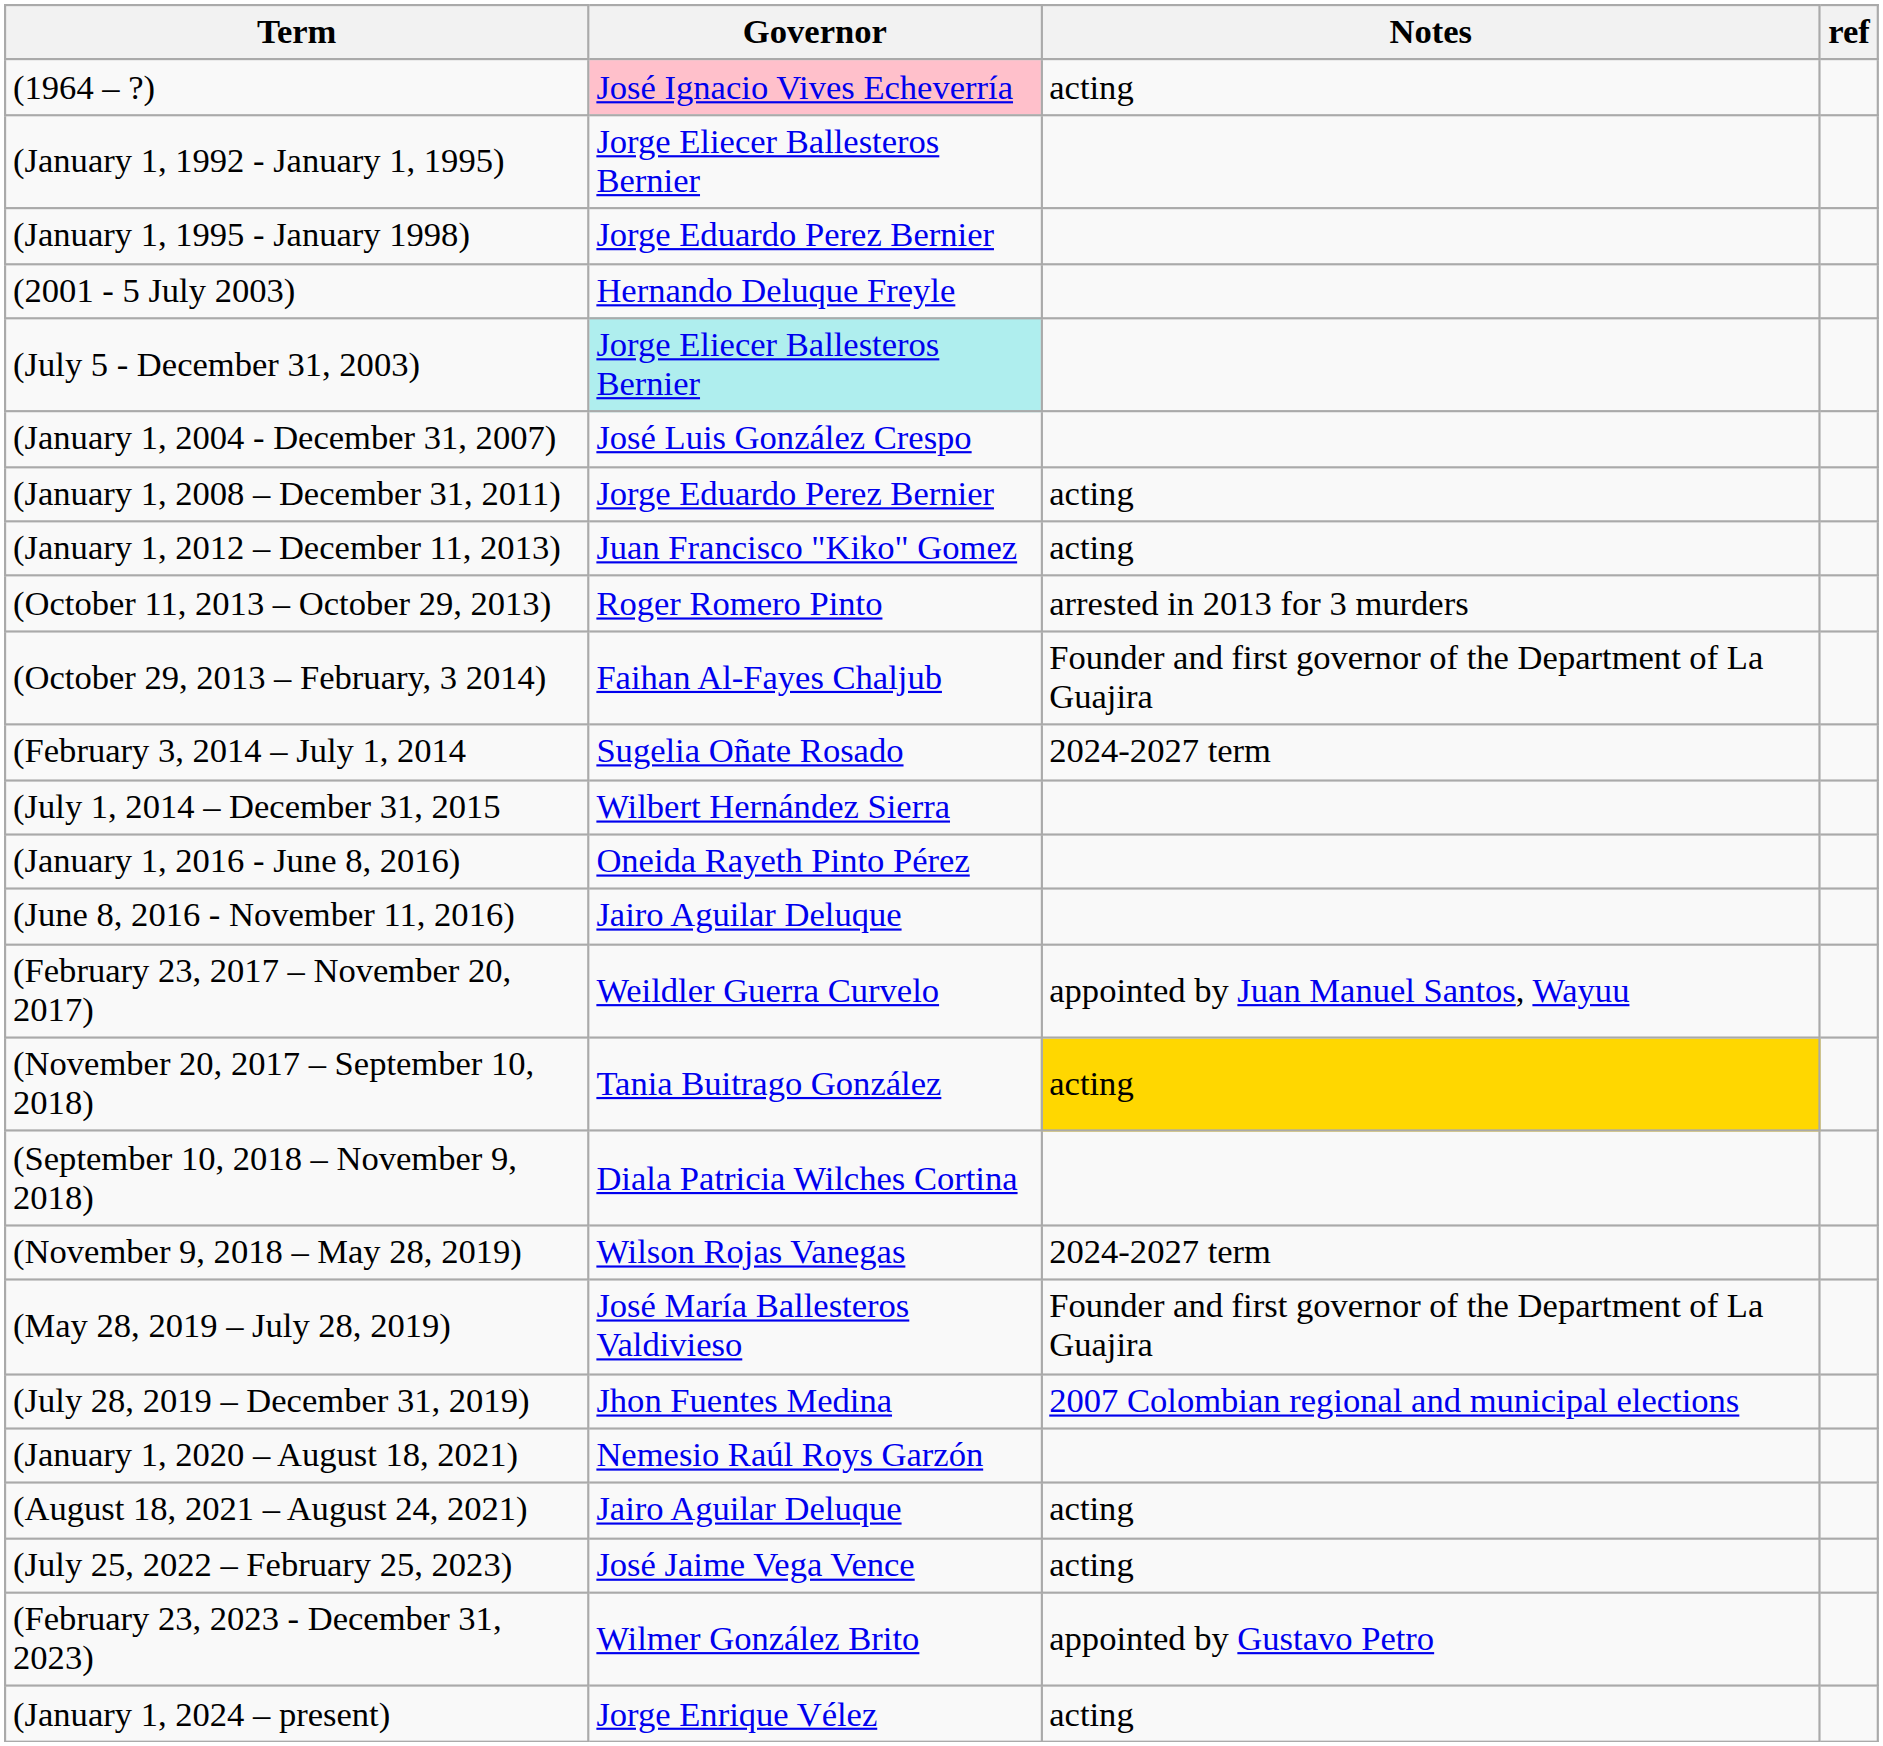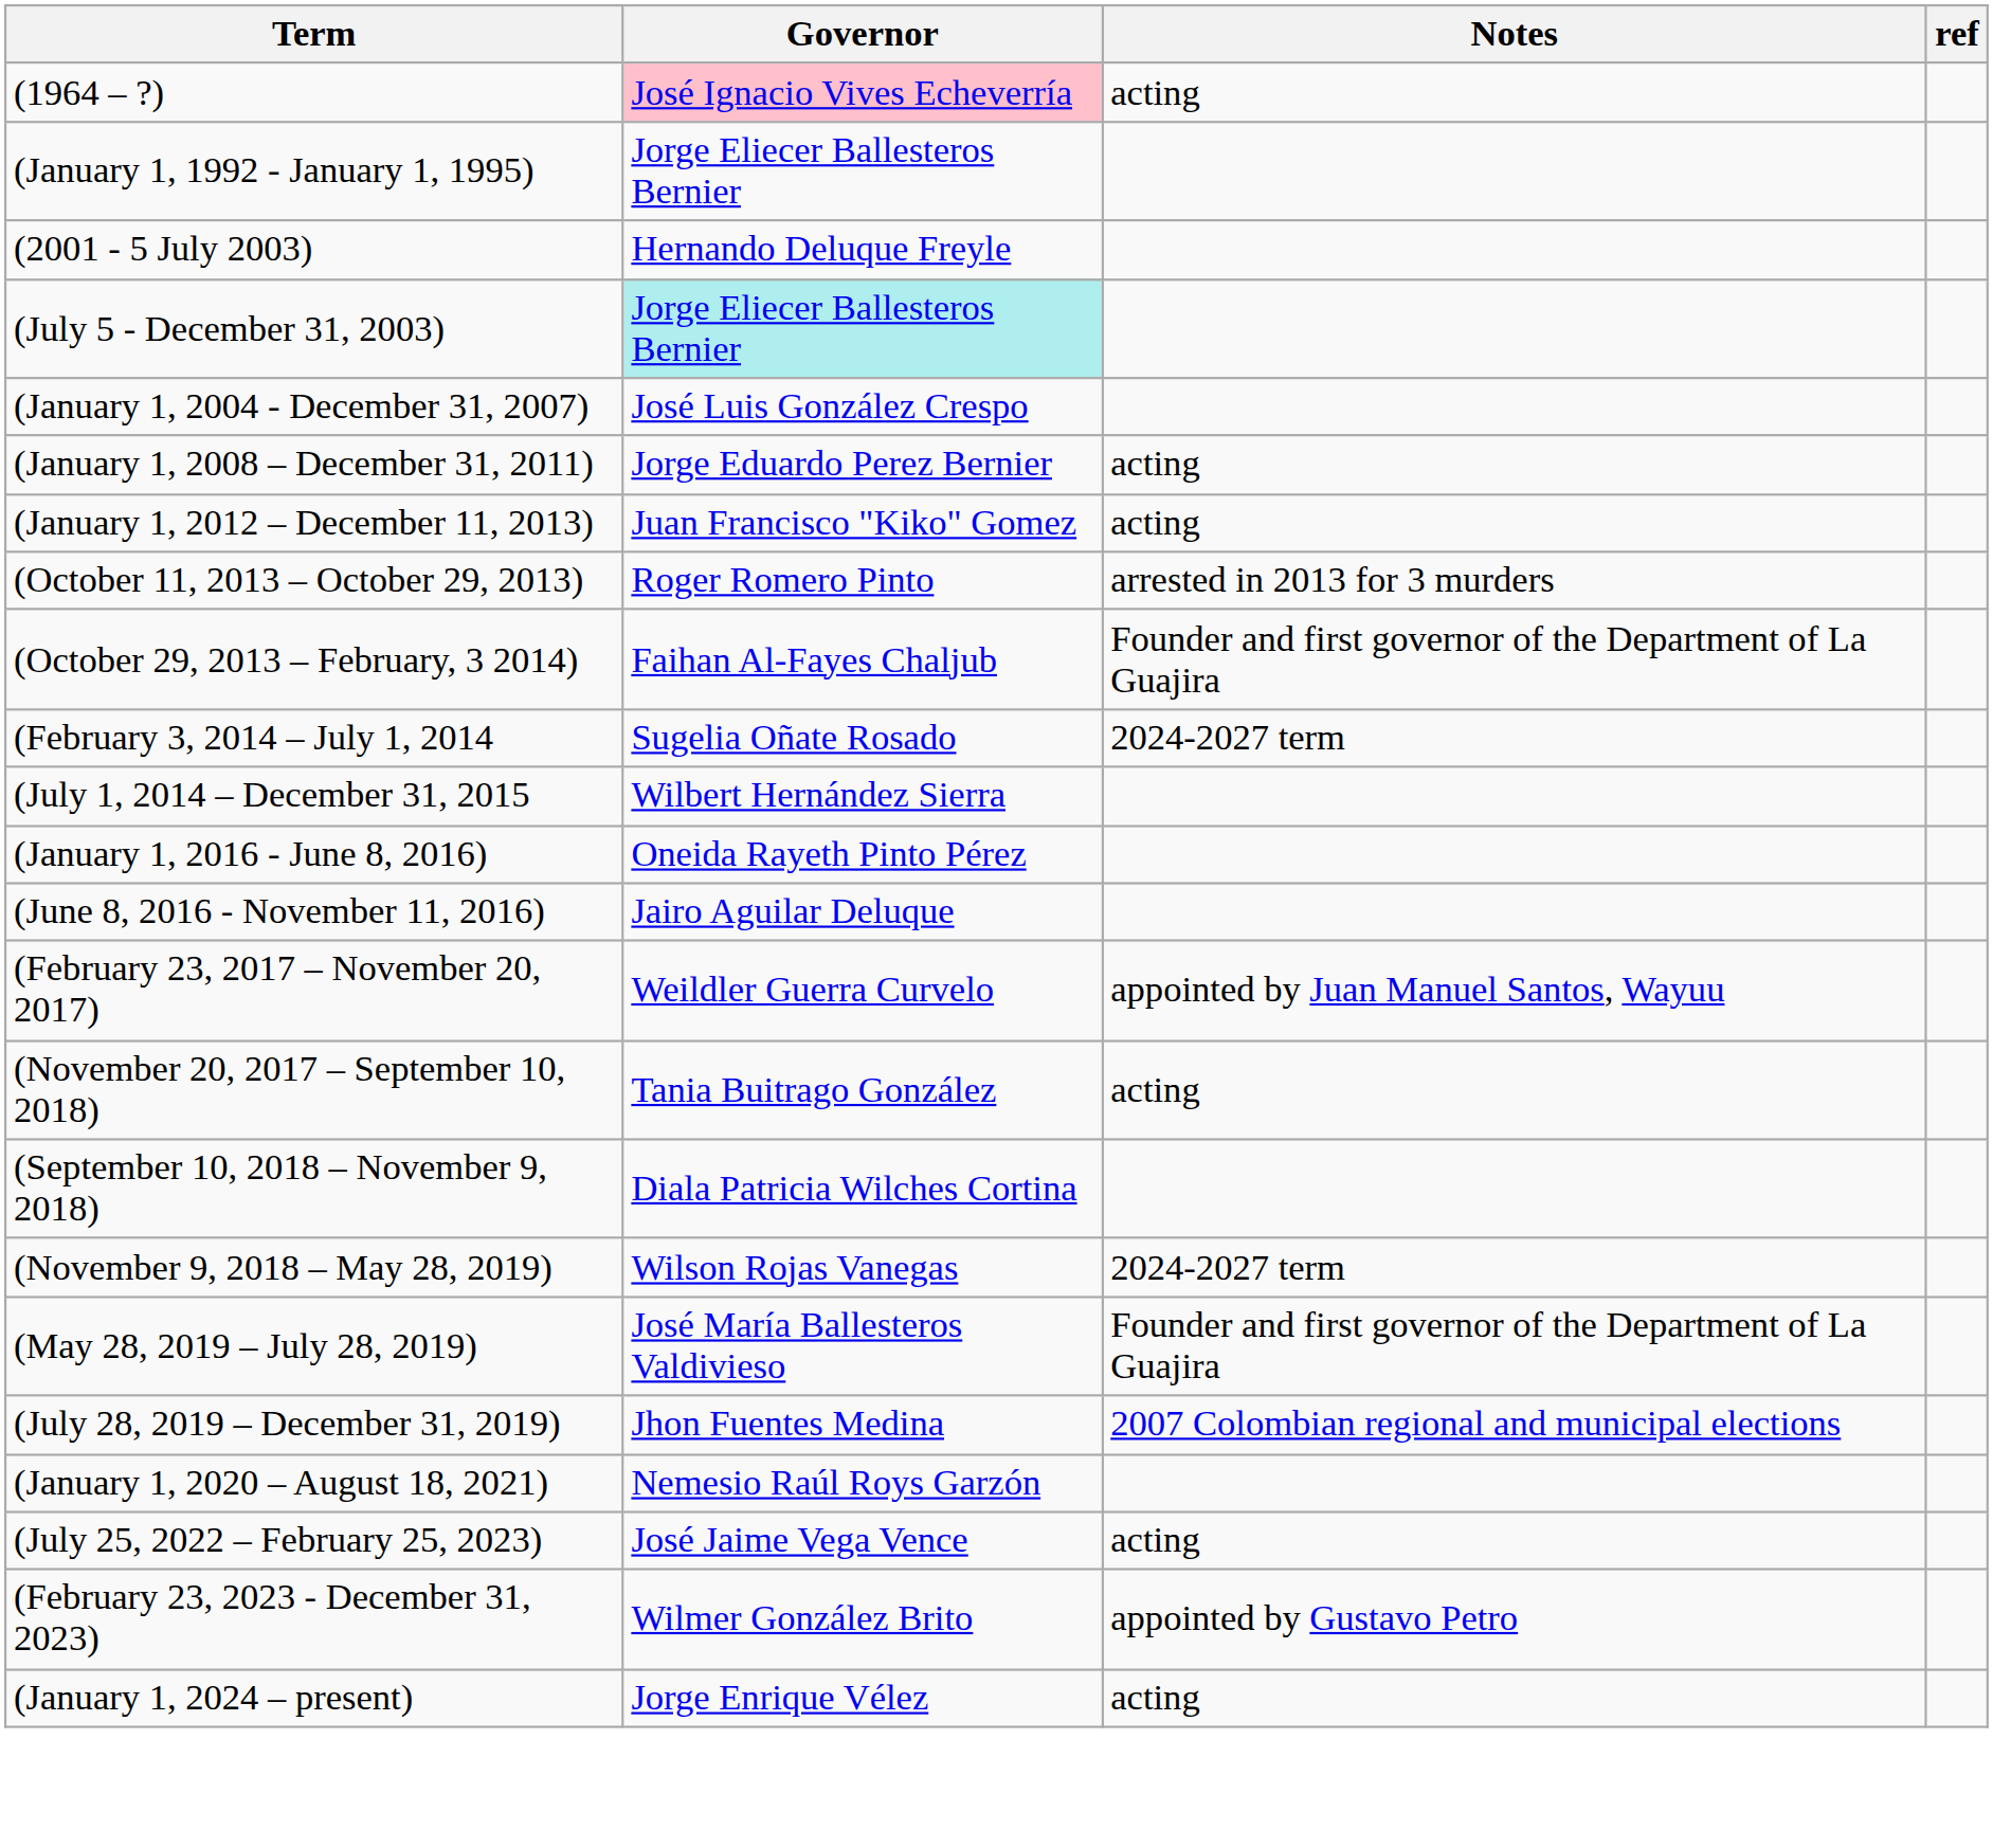 <table class="wikitable">
 <tr>
 <th>Term</th>
 <th>Governor</th>
 <th>Notes</th>
 <th>ref</th>
 </tr>
 <tr>
 <td>(1964 – ?)</td>
 <td style="background: pink;"><a href='#'>José Ignacio Vives Echeverría</a></td>
 <td>acting</td>
 <td></td>
 </tr>
 <tr>
 <td>(January 1, 1992 -  January 1, 1995)</td>
 <td><a href='#'>Jorge Eliecer Ballesteros Bernier</a></td>
-<td></td>
-<td></td>
-</tr>
-<tr>
-<td>(January 1, 1995 - January 1998)</td>
-<td><a href='#'>Jorge Eduardo Perez Bernier</a></td>
 <td></td>
 <td></td>
 </tr>
 <tr>
 <td>(2001 - 5 July 2003)</td>
 <td><a href='#'>Hernando Deluque Freyle</a></td>
 <td></td>
 <td></td>
 </tr>
 <tr>
 <td>(July 5 - December 31, 2003)</td>
 <td style="background: paleturquoise;"><a href='#'>Jorge Eliecer Ballesteros Bernier</a></td>
 <td></td>
 <td></td>
 </tr>
 <tr>
 <td>(January 1, 2004 - December 31, 2007)</td>
 <td><a href='#'>José Luis González Crespo</a></td>
 <td></td>
 <td></td>
 </tr>
 <tr>
 <td>(January 1, 2008 – December 31, 2011)</td>
 <td><a href='#'>Jorge Eduardo Perez Bernier</a></td>
 <td>acting</td>
 <td></td>
 </tr>
 <tr>
 <td>(January 1, 2012 – December 11, 2013)</td>
 <td><a href='#'>Juan Francisco "Kiko" Gomez</a></td>
 <td>acting</td>
 <td></td>
 </tr>
 <tr>
 <td>(October 11, 2013 – October 29, 2013)</td>
 <td><a href='#'>Roger Romero Pinto</a></td>
 <td>arrested in 2013 for 3 murders</td>
 <td></td>
 </tr>
 <tr>
 <td>(October 29, 2013 –  February, 3 2014)</td>
 <td><a href='#'>Faihan Al-Fayes Chaljub</a></td>
 <td>Founder and first governor of the Department of La Guajira</td>
 <td></td>
 </tr>
 <tr>
 <td>(February 3, 2014 – July 1, 2014</td>
 <td><a href='#'>Sugelia Oñate Rosado</a></td>
 <td>2024-2027 term</td>
 <td></td>
 </tr>
 <tr>
 <td>(July 1, 2014 – December 31, 2015</td>
 <td><a href='#'>Wilbert Hernández Sierra</a></td>
 <td></td>
 <td></td>
 </tr>
 <tr>
 <td>(January 1, 2016 - June 8, 2016)</td>
 <td><a href='#'>Oneida Rayeth Pinto Pérez</a></td>
 <td></td>
 <td></td>
 </tr>
 <tr>
 <td>(June 8, 2016 - November 11, 2016)</td>
 <td><a href='#'>Jairo Aguilar Deluque</a></td>
 <td></td>
 <td></td>
 </tr>
 <tr>
 <td>(February 23, 2017 – November 20, 2017)</td>
 <td><a href='#'>Weildler Guerra Curvelo</a></td>
 <td>appointed by <a href='#'>Juan Manuel Santos</a>, <a href='#'>Wayuu</a></td>
 <td></td>
 </tr>
 <tr>
 <td>(November 20,  2017 – September 10, 2018)</td>
 <td><a href='#'>Tania Buitrago González</a></td>
-<td style="background: gold;">acting</td>
+<td>acting</td>
 <td></td>
 </tr>
 <tr>
 <td>(September 10, 2018 – November 9, 2018)</td>
 <td><a href='#'>Diala Patricia Wilches Cortina</a></td>
 <td></td>
 <td></td>
 </tr>
 <tr>
 <td>(November 9, 2018 – May 28, 2019)</td>
 <td><a href='#'>Wilson Rojas Vanegas</a></td>
 <td>2024-2027 term</td>
 <td></td>
 </tr>
 <tr>
 <td>(May 28, 2019 – July 28, 2019)</td>
 <td><a href='#'>José María Ballesteros Valdivieso</a></td>
 <td>Founder and first governor of the Department of La Guajira</td>
 <td></td>
 </tr>
 <tr>
 <td>(July 28, 2019 – December 31, 2019)</td>
 <td><a href='#'>Jhon Fuentes Medina</a></td>
 <td><a href='#'>2007 Colombian regional and municipal elections</a></td>
 <td></td>
 </tr>
 <tr>
 <td>(January 1, 2020 –  August 18, 2021)</td>
 <td><a href='#'>Nemesio Raúl Roys Garzón</a></td>
 <td></td>
 <td></td>
 </tr>
 <tr>
-<td>(August 18, 2021 – August 24, 2021)</td>
-<td><a href='#'>Jairo Aguilar Deluque</a></td>
-<td>acting</td>
-<td></td>
-</tr>
-<tr>
 <td>(July 25, 2022 – February 25, 2023)</td>
 <td><a href='#'>José Jaime Vega Vence</a></td>
 <td>acting</td>
 <td></td>
 </tr>
 <tr>
 <td>(February 23, 2023 - December 31, 2023)</td>
 <td><a href='#'>Wilmer González Brito</a></td>
 <td>appointed by <a href='#'>Gustavo Petro</a></td>
 <td></td>
 </tr>
 <tr>
 <td>(January 1, 2024 – present)</td>
 <td><a href='#'>Jorge Enrique Vélez</a></td>
 <td>acting</td>
 <td></td>
 </tr>
 </table>
